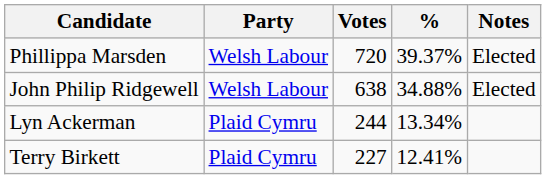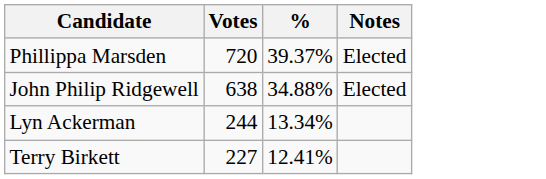 <table class=wikitable style=text-align:right>
 <tr>
 <th>Candidate</th>
-<th>Party</th>
 <th>Votes</th>
 <th>%</th>
 <th>Notes</th>
 </tr>
 <tr>
 <td align=left>Phillippa Marsden</td>
-<td align=left><a href='#'>Welsh Labour</a></td>
 <td>720</td>
 <td>39.37%</td>
 <td align=left>Elected</td>
 </tr>
 <tr>
 <td align=left>John Philip Ridgewell</td>
-<td align=left><a href='#'>Welsh Labour</a></td>
 <td>638</td>
 <td>34.88%</td>
 <td align=left>Elected</td>
 </tr>
 <tr>
 <td align=left>Lyn Ackerman</td>
-<td align=left><a href='#'>Plaid Cymru</a></td>
 <td>244</td>
 <td>13.34%</td>
 <td></td>
 </tr>
 <tr>
 <td align=left>Terry Birkett</td>
-<td align=left><a href='#'>Plaid Cymru</a></td>
 <td>227</td>
 <td>12.41%</td>
 <td></td>
 </tr>
 </table>
